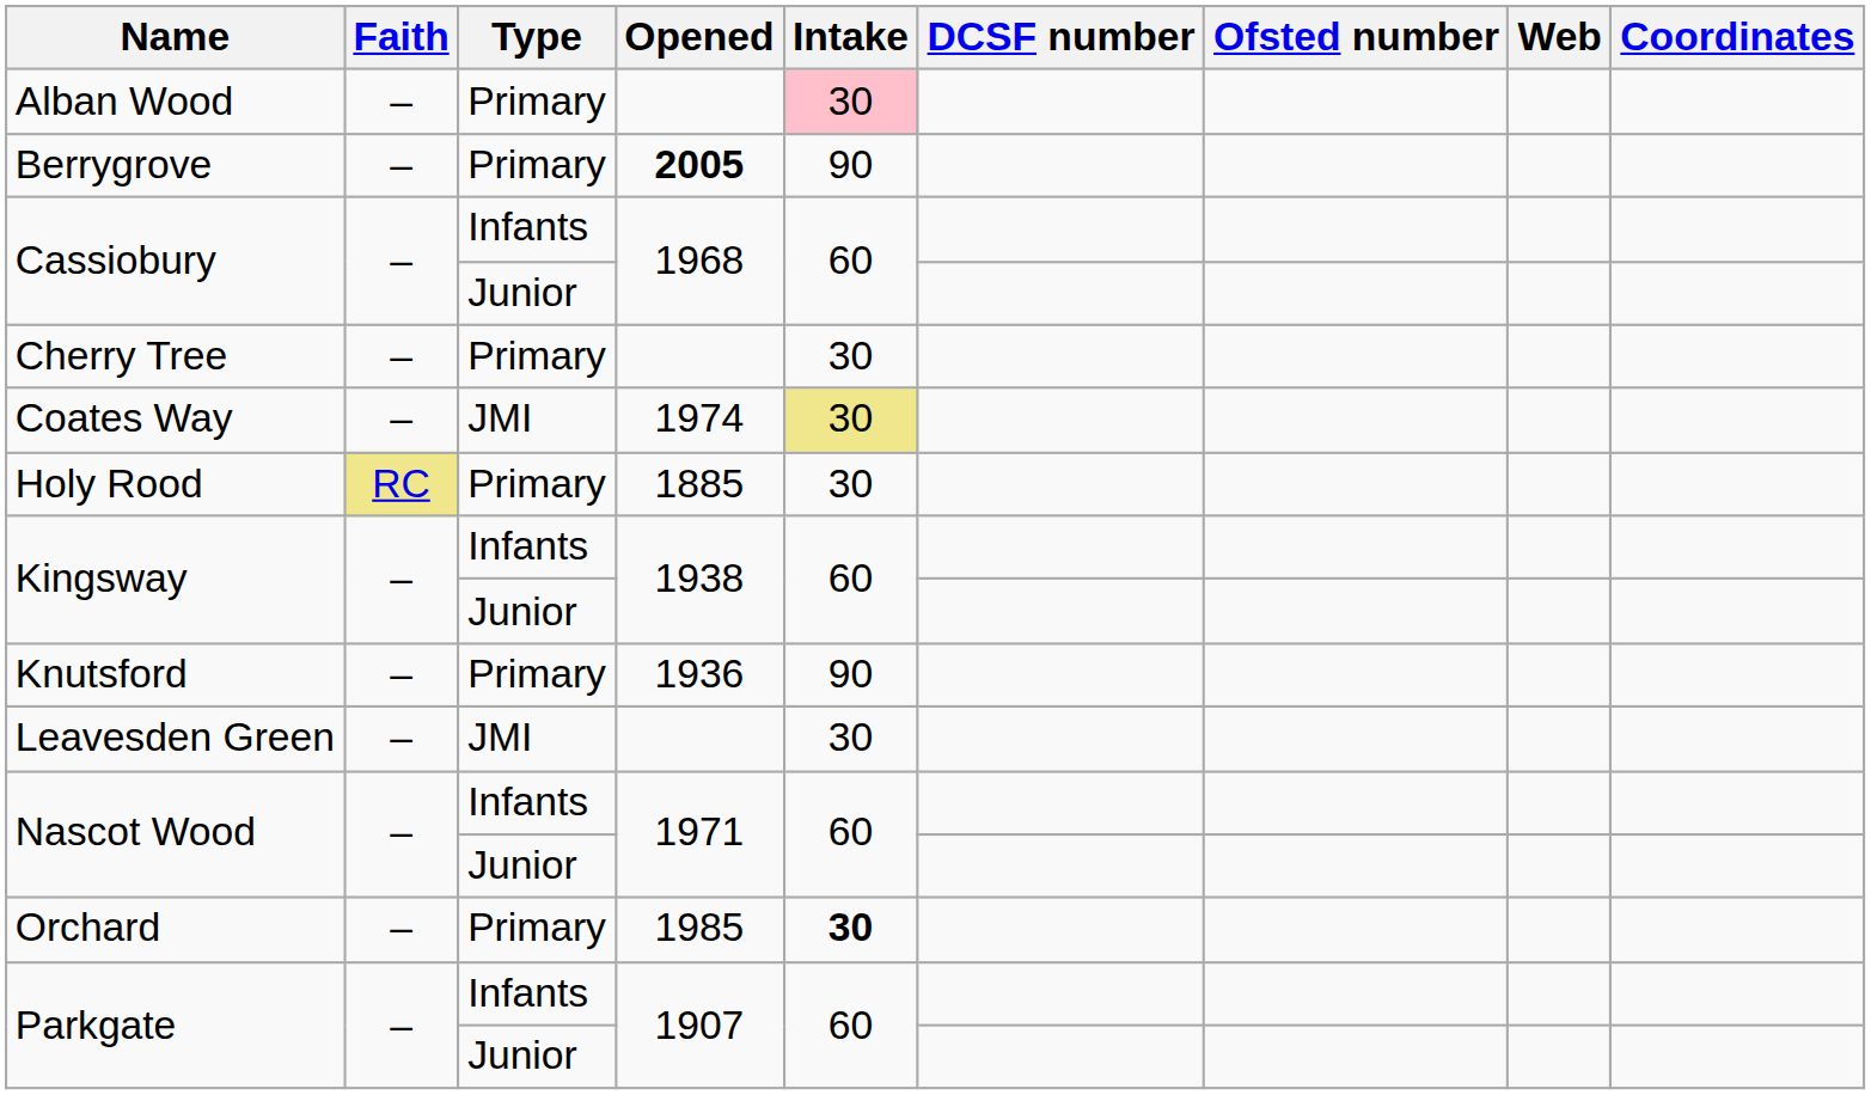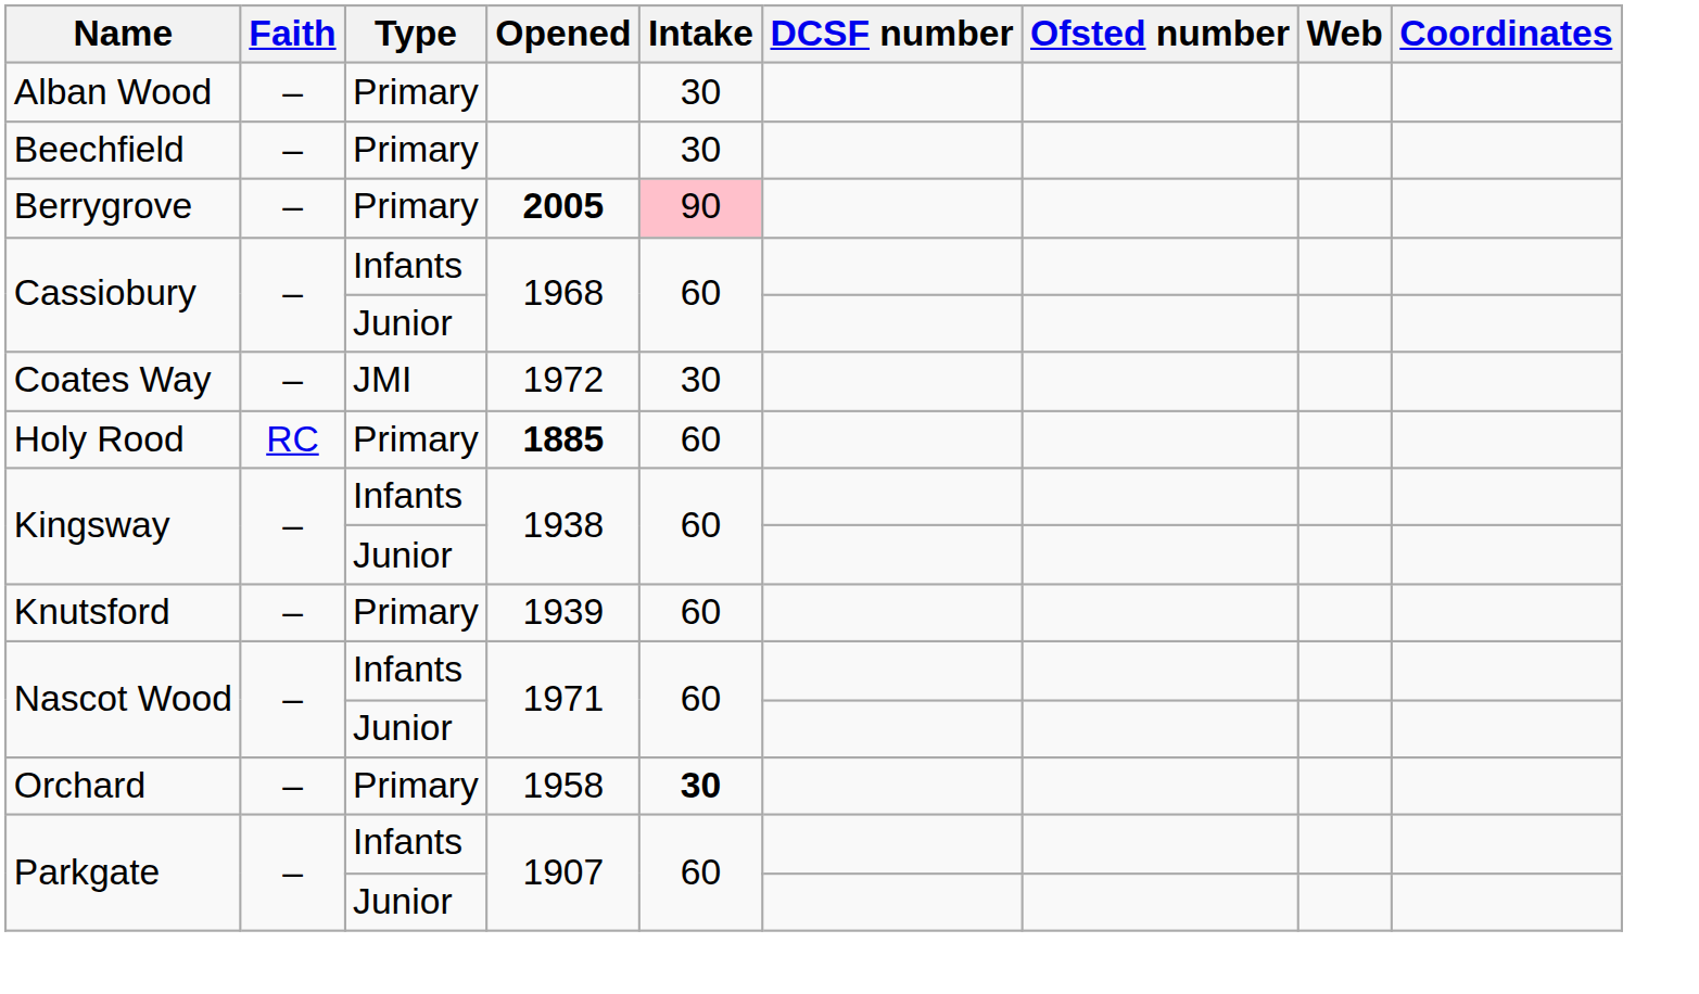 <table class="wikitable" style="text-align:center">
 <tr>
 <th>Name</th>
 <th><a href='#'>Faith</a></th>
 <th>Type</th>
 <th>Opened</th>
 <th>Intake</th>
 <th><a href='#'>DCSF</a> number</th>
 <th><a href='#'>Ofsted</a> number</th>
 <th>Web</th>
 <th><a href='#'>Coordinates</a></th>
 </tr>
 <tr>
 <td align="left">Alban Wood</td>
 <td>–</td>
 <td align="left">Primary</td>
 <td></td>
-<td style="background: pink;">30</td>
+<td>30</td>
+<td></td>
+<td></td>
+<td></td>
+<td></td>
+</tr>
+<tr>
+<td align="left">Beechfield</td>
+<td>–</td>
+<td align="left">Primary</td>
+<td></td>
+<td>30</td>
 <td></td>
 <td></td>
 <td></td>
 <td></td>
 </tr>
 <tr>
 <td align="left">Berrygrove</td>
 <td>–</td>
 <td align="left">Primary</td>
 <td><strong>2005</strong></td>
-<td>90</td>
+<td style="background: pink;">90</td>
 <td></td>
 <td></td>
 <td></td>
 <td></td>
 </tr>
 <tr>
 <td rowspan="2" align="left">Cassiobury</td>
 <td rowspan="2">–</td>
 <td align="left">Infants</td>
 <td rowspan="2">1968</td>
 <td rowspan="2">60</td>
 <td></td>
 <td></td>
 <td></td>
 <td></td>
 </tr>
 <tr>
 <td align="left">Junior</td>
 <td></td>
 <td></td>
 <td></td>
 <td></td>
 </tr>
 <tr>
-<td align="left">Cherry Tree</td>
+<td align="left">Coates Way</td>
 <td>–</td>
-<td align="left">Primary</td>
-<td></td>
+<td align="left">JMI</td>
+<td>1972</td>
 <td>30</td>
 <td></td>
 <td></td>
 <td></td>
 <td></td>
 </tr>
 <tr>
-<td align="left">Coates Way</td>
-<td>–</td>
-<td align="left">JMI</td>
-<td>1974</td>
-<td style="background: khaki;">30</td>
-<td></td>
-<td></td>
-<td></td>
-<td></td>
-</tr>
-<tr>
 <td align="left">Holy Rood</td>
-<td style="background: khaki;"><a href='#'>RC</a></td>
+<td><a href='#'>RC</a></td>
 <td align="left">Primary</td>
-<td>1885</td>
-<td>30</td>
+<td><strong>1885</strong></td>
+<td>60</td>
 <td></td>
 <td></td>
 <td></td>
 <td></td>
 </tr>
 <tr>
 <td rowspan="2" align="left">Kingsway</td>
 <td rowspan="2">–</td>
 <td align="left">Infants</td>
 <td rowspan="2">1938</td>
 <td rowspan="2">60</td>
 <td></td>
 <td></td>
 <td></td>
 <td></td>
 </tr>
 <tr>
 <td align="left">Junior</td>
 <td></td>
 <td></td>
 <td></td>
 <td></td>
 </tr>
 <tr>
 <td align="left">Knutsford</td>
 <td>–</td>
 <td align="left">Primary</td>
-<td>1936</td>
-<td>90</td>
-<td></td>
-<td></td>
-<td></td>
-<td></td>
-</tr>
-<tr>
-<td align="left">Leavesden Green</td>
-<td>–</td>
-<td align="left">JMI</td>
-<td></td>
-<td>30</td>
+<td>1939</td>
+<td>60</td>
 <td></td>
 <td></td>
 <td></td>
 <td></td>
 </tr>
 <tr>
 <td rowspan="2" align="left">Nascot Wood</td>
 <td rowspan="2">–</td>
 <td align="left">Infants</td>
 <td rowspan="2">1971</td>
 <td rowspan="2">60</td>
 <td></td>
 <td></td>
 <td></td>
 <td></td>
 </tr>
 <tr>
 <td align="left">Junior</td>
 <td></td>
 <td></td>
 <td></td>
 <td></td>
 </tr>
 <tr>
 <td align="left">Orchard</td>
 <td>–</td>
 <td align="left">Primary</td>
-<td>1985</td>
+<td>1958</td>
 <td><strong>30</strong></td>
 <td></td>
 <td></td>
 <td></td>
 <td></td>
 </tr>
 <tr>
 <td rowspan="2" align="left">Parkgate</td>
 <td rowspan="2">–</td>
 <td align="left">Infants</td>
 <td rowspan="2">1907</td>
 <td rowspan="2">60</td>
 <td></td>
 <td></td>
 <td></td>
 <td></td>
 </tr>
 <tr>
 <td align="left">Junior</td>
 <td></td>
 <td></td>
 <td></td>
 <td></td>
 </tr>
 </table>
